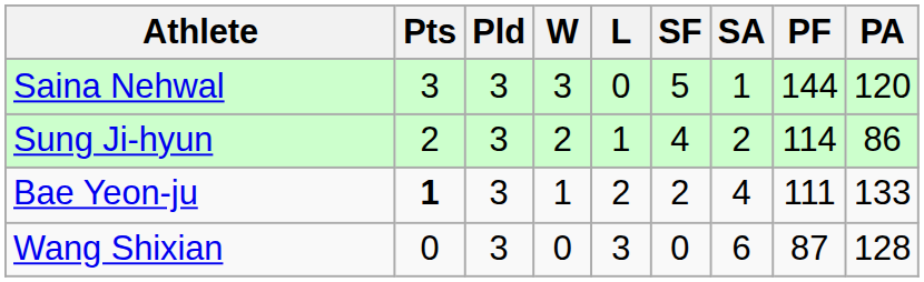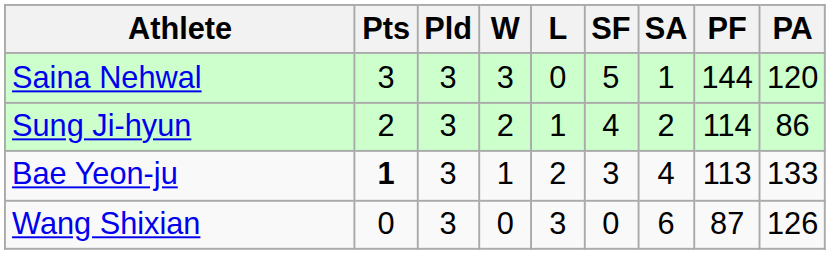 <table class=wikitable style="text-align:center">
 <tr>
 <th width=175>Athlete</th>
 <th width=20>Pts</th>
 <th width=20>Pld</th>
 <th width=20>W</th>
 <th width=20>L</th>
 <th width=20>SF</th>
 <th width=20>SA</th>
 <th width=20>PF</th>
 <th width=20>PA</th>
 </tr>
 <tr bgcolor=ccffcc>
 <td style="text-align:left"> <a href='#'>Saina Nehwal</a></td>
 <td>3</td>
 <td>3</td>
 <td>3</td>
 <td>0</td>
 <td>5</td>
 <td>1</td>
 <td>144</td>
 <td>120</td>
 </tr>
 <tr bgcolor=ccffcc>
 <td style="text-align:left"> <a href='#'>Sung Ji-hyun</a></td>
 <td>2</td>
 <td>3</td>
 <td>2</td>
 <td>1</td>
 <td>4</td>
 <td>2</td>
 <td>114</td>
 <td>86</td>
 </tr>
 <tr bgcolor=>
 <td style="text-align:left"> <a href='#'>Bae Yeon-ju</a></td>
 <td><strong>1</strong></td>
 <td>3</td>
 <td>1</td>
 <td>2</td>
-<td>2</td>
+<td>3</td>
 <td>4</td>
-<td>111</td>
+<td>113</td>
 <td>133</td>
 </tr>
 <tr bgcolor=>
 <td style="text-align:left"> <a href='#'>Wang Shixian</a></td>
 <td>0</td>
 <td>3</td>
 <td>0</td>
 <td>3</td>
 <td>0</td>
 <td>6</td>
 <td>87</td>
-<td>128</td>
+<td>126</td>
 </tr>
 </table>
